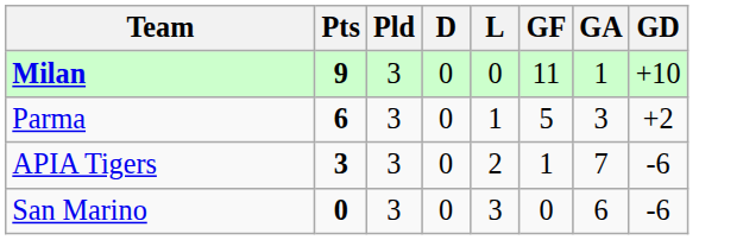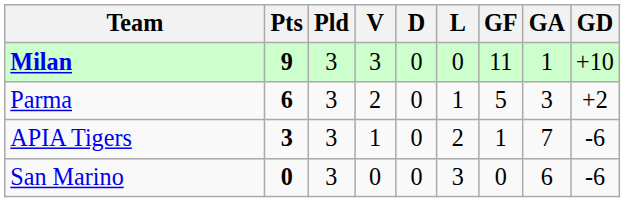 <table class=wikitable style="text-align:center">
 <tr>
 <th width=165>Team</th>
 <th width=20>Pts</th>
 <th width=20>Pld</th>
+<th width=20>V</th>
 <th width=20>D</th>
 <th width=20>L</th>
 <th width=20>GF</th>
 <th width=20>GA</th>
 <th width=20>GD</th>
 </tr>
 <tr style="background:#ccffcc">
 <td Style="text-align:left"><strong> <a href='#'>Milan</a></strong></td>
 <td><strong>9</strong></td>
+<td>3</td>
 <td>3</td>
 <td>0</td>
 <td>0</td>
 <td>11</td>
 <td>1</td>
 <td>+10</td>
 </tr>
 <tr>
 <td Style="text-align:left"> <a href='#'>Parma</a></td>
 <td><strong>6</strong></td>
 <td>3</td>
+<td>2</td>
 <td>0</td>
 <td>1</td>
 <td>5</td>
 <td>3</td>
 <td>+2</td>
 </tr>
 <tr>
 <td Style="text-align:left"> <a href='#'>APIA Tigers</a></td>
 <td><strong>3</strong></td>
 <td>3</td>
+<td>1</td>
 <td>0</td>
 <td>2</td>
 <td>1</td>
 <td>7</td>
 <td>-6</td>
 </tr>
 <tr>
 <td Style="text-align:left"> <a href='#'>San Marino</a></td>
 <td><strong>0</strong></td>
 <td>3</td>
 <td>0</td>
+<td>0</td>
 <td>3</td>
 <td>0</td>
 <td>6</td>
 <td>-6</td>
 </tr>
 </table>
